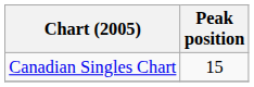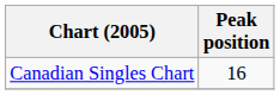 <table class="wikitable sortable">
 <tr>
 <th align="left">Chart (2005)</th>
 <th align="center">Peak <br>position</th>
 </tr>
 <tr>
 <td align="left"><a href='#'>Canadian Singles Chart</a></td>
-<td align="center">15</td>
+<td align="center">16</td>
 </tr>
 <tr>
 </tr>
 </table>
